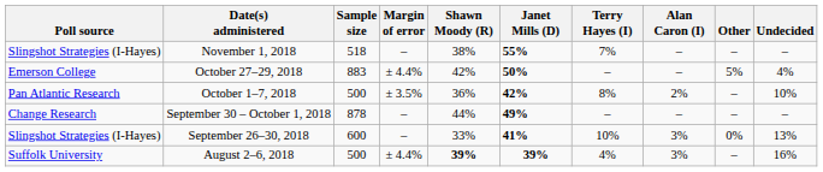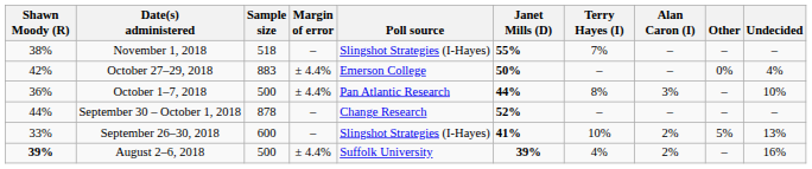 <table class="wikitable" style="font-size:90%">
 <tr valign=bottom>
-<th>Poll source</th>
+<th style="width:75px;">Shawn<br>Moody (R)</th>
 <th>Date(s)<br>administered</th>
 <th>Sample<br>size</th>
 <th>Margin<br>of error</th>
-<th style="width:75px;">Shawn<br>Moody (R)</th>
+<th>Poll source</th>
 <th style="width:75px;">Janet<br>Mills (D)</th>
 <th style="width:75px;">Terry<br>Hayes (I)</th>
 <th style="width:75px;">Alan<br>Caron (I)</th>
 <th>Other</th>
 <th>Undecided</th>
 </tr>
 <tr>
-<td><a href='#'>Slingshot Strategies</a> (I-Hayes)</td>
+<td align=center>38%</td>
 <td align=center>November 1, 2018</td>
 <td align=center>518</td>
 <td align=center>–</td>
-<td align=center>38%</td>
+<td><a href='#'>Slingshot Strategies</a> (I-Hayes)</td>
 <td><strong>55%</strong></td>
 <td align=center>7%</td>
 <td align=center>–</td>
 <td align=center>–</td>
 <td align=center>–</td>
 </tr>
 <tr>
-<td><a href='#'>Emerson College</a></td>
+<td align=center>42%</td>
 <td align=center>October 27–29, 2018</td>
 <td align=center>883</td>
 <td align=center>± 4.4%</td>
-<td align=center>42%</td>
+<td><a href='#'>Emerson College</a></td>
 <td><strong>50%</strong></td>
 <td align=center>–</td>
 <td align=center>–</td>
-<td align=center>5%</td>
+<td align=center>0%</td>
 <td align=center>4%</td>
 </tr>
 <tr>
-<td><a href='#'>Pan Atlantic Research</a></td>
+<td align=center>36%</td>
 <td align=center>October 1–7, 2018</td>
 <td align=center>500</td>
-<td align=center>± 3.5%</td>
-<td align=center>36%</td>
-<td><strong>42%</strong></td>
+<td align=center>± 4.4%</td>
+<td><a href='#'>Pan Atlantic Research</a></td>
+<td><strong>44%</strong></td>
 <td align=center>8%</td>
-<td align=center>2%</td>
+<td align=center>3%</td>
 <td align=center>–</td>
 <td align=center>10%</td>
 </tr>
 <tr>
-<td><a href='#'>Change Research</a></td>
+<td align=center>44%</td>
 <td align=center>September 30 – October 1, 2018</td>
 <td align=center>878</td>
 <td align=center>–</td>
-<td align=center>44%</td>
-<td><strong>49%</strong></td>
+<td><a href='#'>Change Research</a></td>
+<td><strong>52%</strong></td>
 <td align=center>–</td>
 <td align=center>–</td>
 <td align=center>–</td>
 <td align=center>–</td>
 </tr>
 <tr>
-<td><a href='#'>Slingshot Strategies</a> (I-Hayes)</td>
+<td align=center>33%</td>
 <td align=center>September 26–30, 2018</td>
 <td align=center>600</td>
 <td align=center>–</td>
-<td align=center>33%</td>
+<td><a href='#'>Slingshot Strategies</a> (I-Hayes)</td>
 <td><strong>41%</strong></td>
 <td align=center>10%</td>
-<td align=center>3%</td>
-<td align=center>0%</td>
+<td align=center>2%</td>
+<td align=center>5%</td>
 <td align=center>13%</td>
 </tr>
 <tr>
-<td><a href='#'>Suffolk University</a></td>
+<td align=center><strong>39%</strong></td>
 <td align=center>August 2–6, 2018</td>
 <td align=center>500</td>
 <td align=center>± 4.4%</td>
-<td align=center><strong>39%</strong></td>
+<td><a href='#'>Suffolk University</a></td>
 <td align=center><strong>39%</strong></td>
 <td align=center>4%</td>
-<td align=center>3%</td>
+<td align=center>2%</td>
 <td align=center>–</td>
 <td align=center>16%</td>
 </tr>
 </table>
